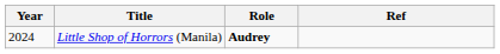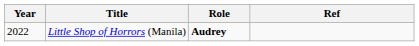 <table class="wikitable" style="font-size:90%">
 <tr>
 <th scope="col" width="10%">Year</th>
 <th scope="col" width="35%">Title</th>
 <th scope="col" width="15%">Role</th>
 <th>Ref</th>
 </tr>
 <tr>
-<td>2024</td>
+<td>2022</td>
 <td><em><a href='#'>Little Shop of Horrors</a></em> (Manila)</td>
 <td><strong>Audrey</strong></td>
 <td></td>
 </tr>
 </table>
